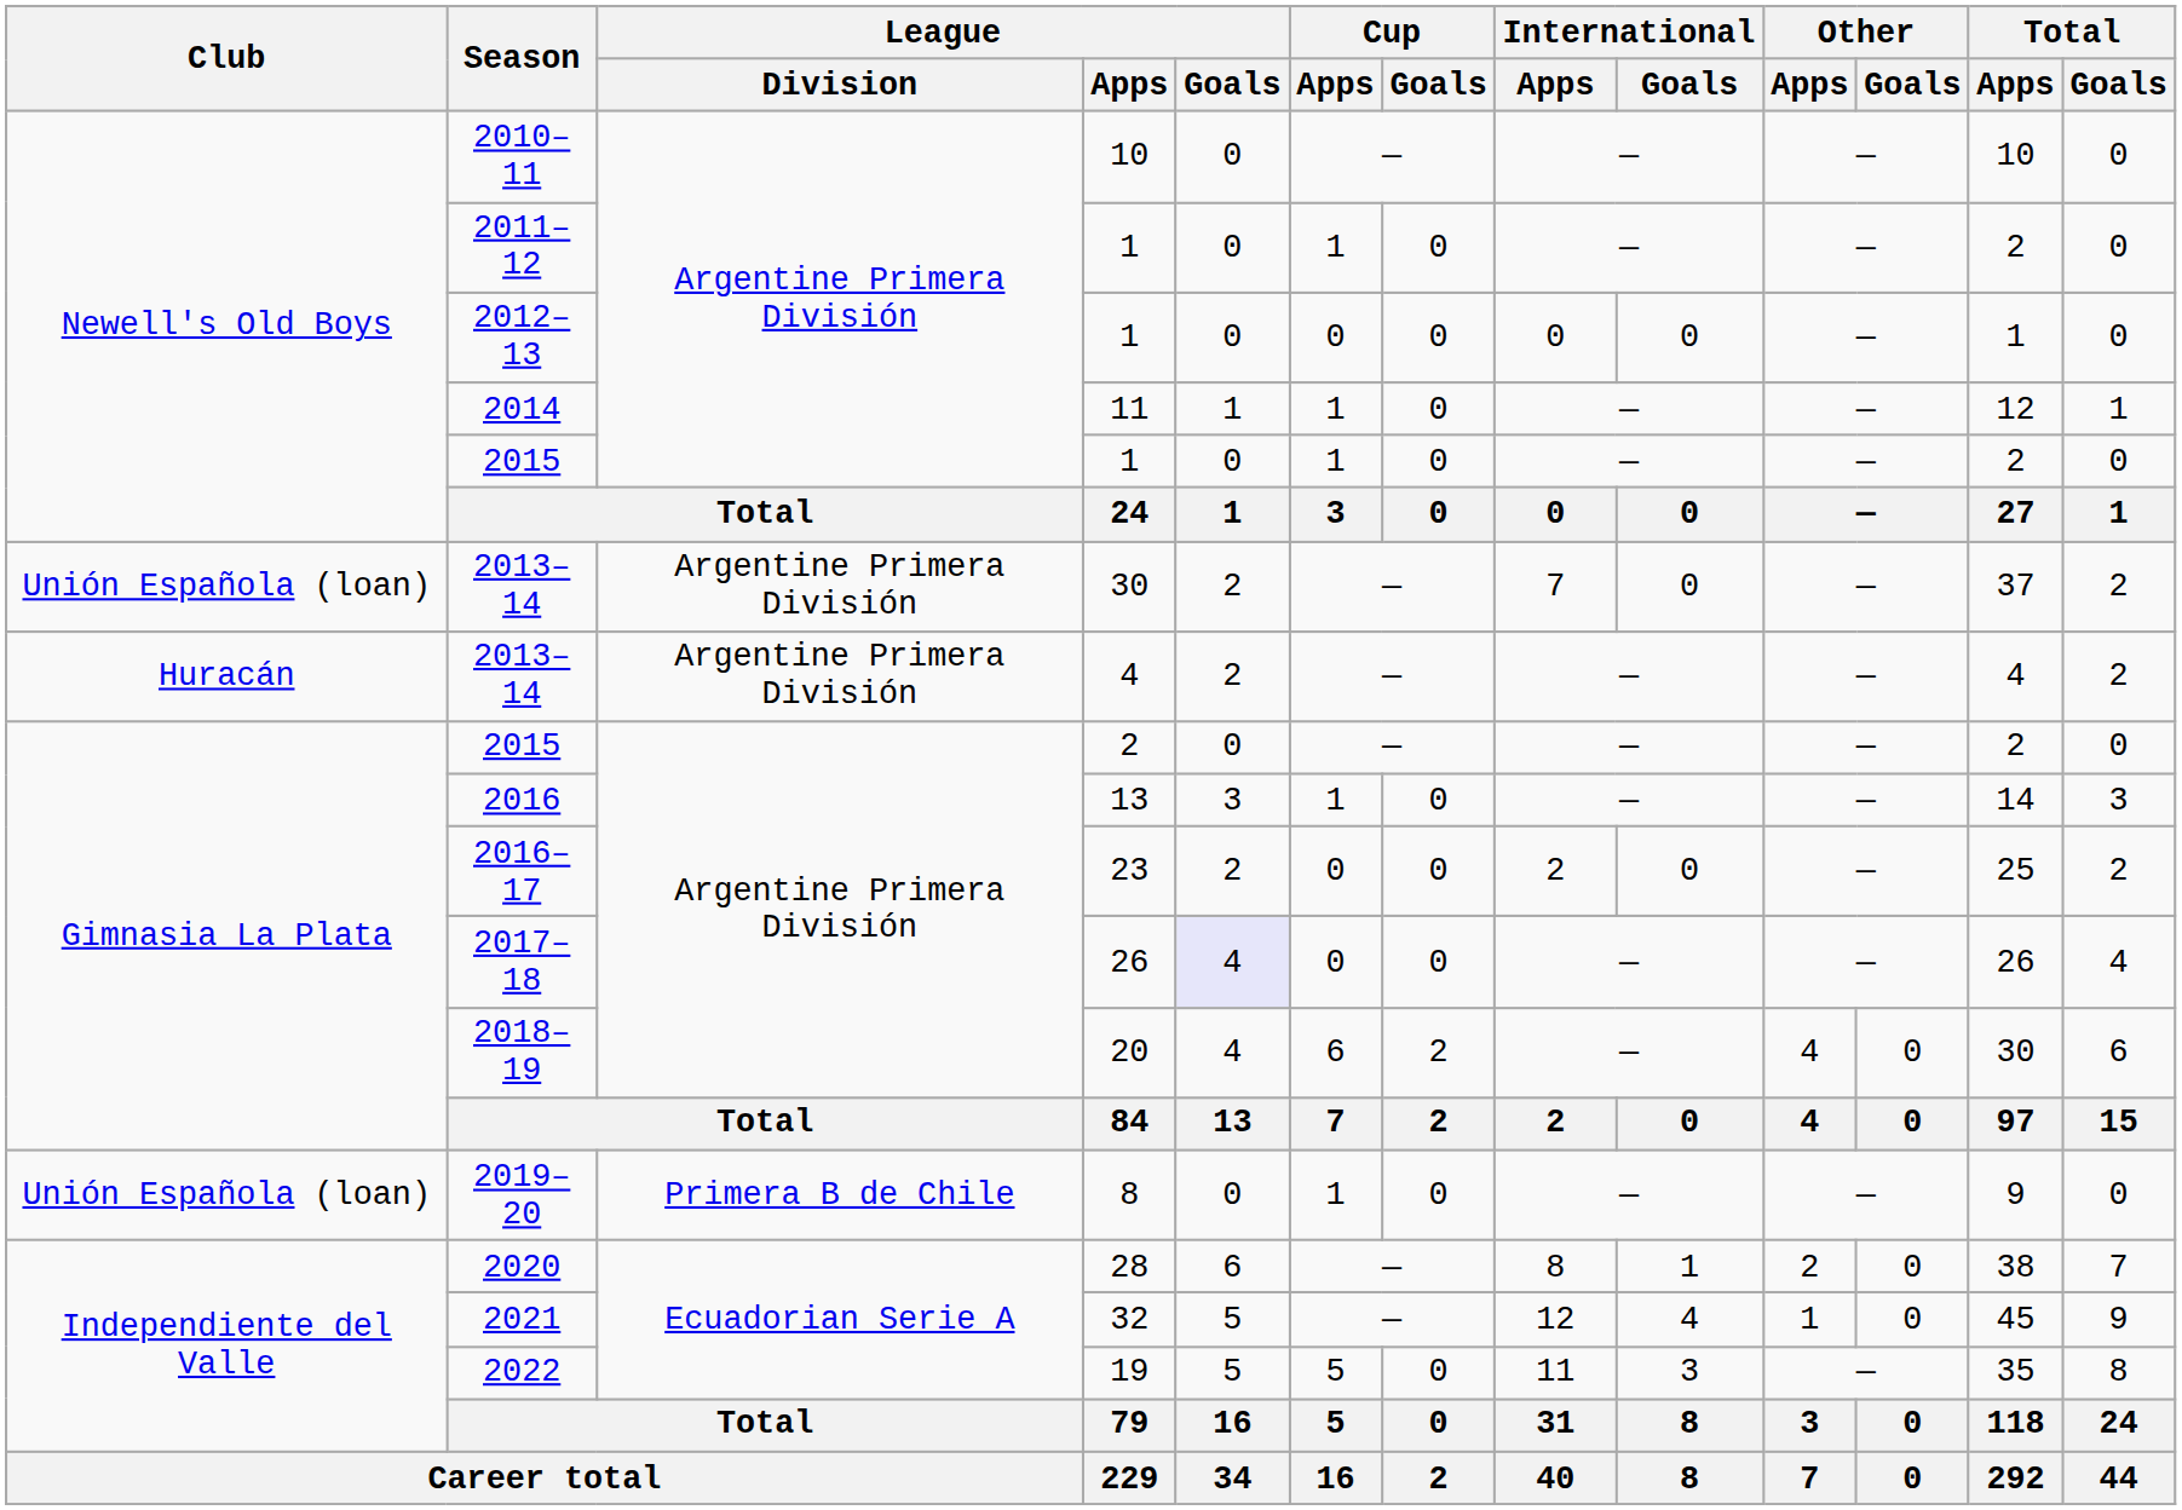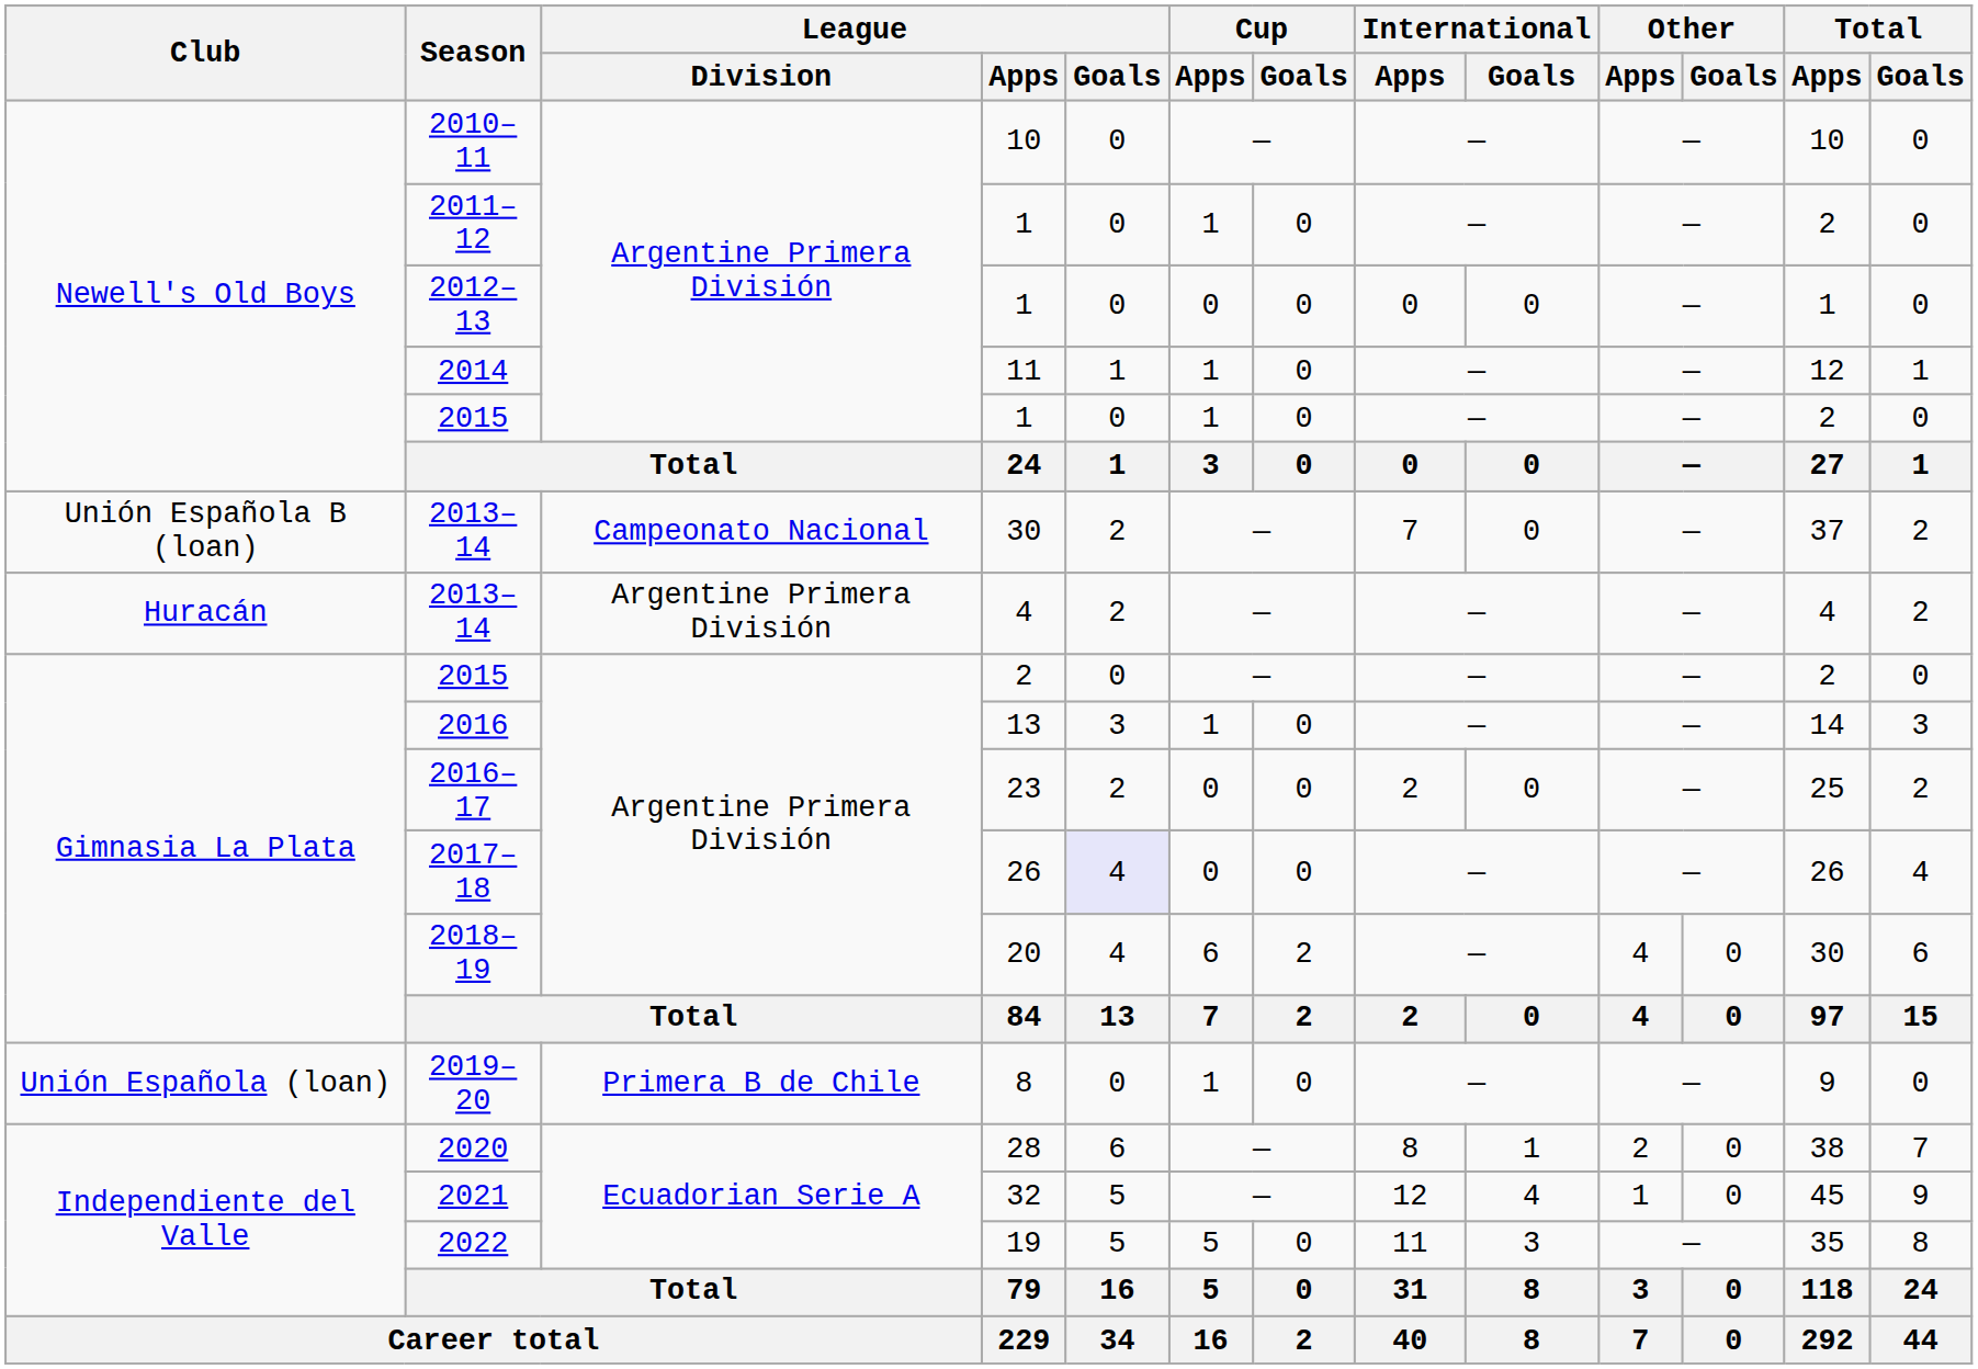 <table class="wikitable" style="text-align: center;">
 <tr>
 <th rowspan="2">Club</th>
 <th rowspan="2">Season</th>
 <th colspan="3">League</th>
 <th colspan="2">Cup</th>
 <th colspan="2">International</th>
 <th colspan="2">Other</th>
 <th colspan="2">Total</th>
 </tr>
 <tr>
 <th>Division</th>
 <th>Apps</th>
 <th>Goals</th>
 <th>Apps</th>
 <th>Goals</th>
 <th>Apps</th>
 <th>Goals</th>
 <th>Apps</th>
 <th>Goals</th>
 <th>Apps</th>
 <th>Goals</th>
 </tr>
 <tr>
 <td rowspan="6"><a href='#'>Newell's Old Boys</a></td>
 <td><a href='#'>2010–11</a></td>
 <td rowspan="5"><a href='#'>Argentine Primera División</a></td>
 <td>10</td>
 <td>0</td>
 <td colspan="2">—</td>
 <td colspan="2">—</td>
 <td colspan="2">—</td>
 <td>10</td>
 <td>0</td>
 </tr>
 <tr>
 <td><a href='#'>2011–12</a></td>
 <td>1</td>
 <td>0</td>
 <td>1</td>
 <td>0</td>
 <td colspan="2">—</td>
 <td colspan="2">—</td>
 <td>2</td>
 <td>0</td>
 </tr>
 <tr>
 <td><a href='#'>2012–13</a></td>
 <td>1</td>
 <td>0</td>
 <td>0</td>
 <td>0</td>
 <td>0</td>
 <td>0</td>
 <td colspan="2">—</td>
 <td>1</td>
 <td>0</td>
 </tr>
 <tr>
 <td><a href='#'>2014</a></td>
 <td>11</td>
 <td>1</td>
 <td>1</td>
 <td>0</td>
 <td colspan="2">—</td>
 <td colspan="2">—</td>
 <td>12</td>
 <td>1</td>
 </tr>
 <tr>
 <td><a href='#'>2015</a></td>
 <td>1</td>
 <td>0</td>
 <td>1</td>
 <td>0</td>
 <td colspan="2">—</td>
 <td colspan="2">—</td>
 <td>2</td>
 <td>0</td>
 </tr>
 <tr>
 <th colspan="2">Total</th>
 <th>24</th>
 <th>1</th>
 <th>3</th>
 <th>0</th>
 <th>0</th>
 <th>0</th>
 <th colspan="2">—</th>
 <th>27</th>
 <th>1</th>
 </tr>
 <tr>
-<td><a href='#'>Unión Española</a> (loan)</td>
+<td>Unión Española B (loan)</td>
 <td><a href='#'>2013–14</a></td>
-<td>Argentine Primera División</td>
+<td><a href='#'>Campeonato Nacional</a></td>
 <td>30</td>
 <td>2</td>
 <td colspan="2">—</td>
 <td>7</td>
 <td>0</td>
 <td colspan="2">—</td>
 <td>37</td>
 <td>2</td>
 </tr>
 <tr>
 <td><a href='#'>Huracán</a></td>
 <td><a href='#'>2013–14</a></td>
 <td>Argentine Primera División</td>
 <td>4</td>
 <td>2</td>
 <td colspan="2">—</td>
 <td colspan="2">—</td>
 <td colspan="2">—</td>
 <td>4</td>
 <td>2</td>
 </tr>
 <tr>
 <td rowspan="6"><a href='#'>Gimnasia La Plata</a></td>
 <td><a href='#'>2015</a></td>
 <td rowspan="5">Argentine Primera División</td>
 <td>2</td>
 <td>0</td>
 <td colspan="2">—</td>
 <td colspan="2">—</td>
 <td colspan="2">—</td>
 <td>2</td>
 <td>0</td>
 </tr>
 <tr>
 <td><a href='#'>2016</a></td>
 <td>13</td>
 <td>3</td>
 <td>1</td>
 <td>0</td>
 <td colspan="2">—</td>
 <td colspan="2">—</td>
 <td>14</td>
 <td>3</td>
 </tr>
 <tr>
 <td><a href='#'>2016–17</a></td>
 <td>23</td>
 <td>2</td>
 <td>0</td>
 <td>0</td>
 <td>2</td>
 <td>0</td>
 <td colspan="2">—</td>
 <td>25</td>
 <td>2</td>
 </tr>
 <tr>
 <td><a href='#'>2017–18</a></td>
 <td>26</td>
 <td style="background: lavender;">4</td>
 <td>0</td>
 <td>0</td>
 <td colspan="2">—</td>
 <td colspan="2">—</td>
 <td>26</td>
 <td>4</td>
 </tr>
 <tr>
 <td><a href='#'>2018–19</a></td>
 <td>20</td>
 <td>4</td>
 <td>6</td>
 <td>2</td>
 <td colspan="2">—</td>
 <td>4</td>
 <td>0</td>
 <td>30</td>
 <td>6</td>
 </tr>
 <tr>
 <th colspan="2">Total</th>
 <th>84</th>
 <th>13</th>
 <th>7</th>
 <th>2</th>
 <th>2</th>
 <th>0</th>
 <th>4</th>
 <th>0</th>
 <th>97</th>
 <th>15</th>
 </tr>
 <tr>
 <td><a href='#'>Unión Española</a> (loan)</td>
 <td><a href='#'>2019–20</a></td>
 <td><a href='#'>Primera B de Chile</a></td>
 <td>8</td>
 <td>0</td>
 <td>1</td>
 <td>0</td>
 <td colspan="2">—</td>
 <td colspan="2">—</td>
 <td>9</td>
 <td>0</td>
 </tr>
 <tr>
 <td rowspan="4"><a href='#'>Independiente del Valle</a></td>
 <td><a href='#'>2020</a></td>
 <td rowspan="3"><a href='#'>Ecuadorian Serie A</a></td>
 <td>28</td>
 <td>6</td>
 <td colspan="2">—</td>
 <td>8</td>
 <td>1</td>
 <td>2</td>
 <td>0</td>
 <td>38</td>
 <td>7</td>
 </tr>
 <tr>
 <td><a href='#'>2021</a></td>
 <td>32</td>
 <td>5</td>
 <td colspan="2">—</td>
 <td>12</td>
 <td>4</td>
 <td>1</td>
 <td>0</td>
 <td>45</td>
 <td>9</td>
 </tr>
 <tr>
 <td><a href='#'>2022</a></td>
 <td>19</td>
 <td>5</td>
 <td>5</td>
 <td>0</td>
 <td>11</td>
 <td>3</td>
 <td colspan="2">—</td>
 <td>35</td>
 <td>8</td>
 </tr>
 <tr>
 <th colspan="2">Total</th>
 <th>79</th>
 <th>16</th>
 <th>5</th>
 <th>0</th>
 <th>31</th>
 <th>8</th>
 <th>3</th>
 <th>0</th>
 <th>118</th>
 <th>24</th>
 </tr>
 <tr>
 <th colspan="3">Career total</th>
 <th>229</th>
 <th>34</th>
 <th>16</th>
 <th>2</th>
 <th>40</th>
 <th>8</th>
 <th>7</th>
 <th>0</th>
 <th>292</th>
 <th>44</th>
 </tr>
 </table>
